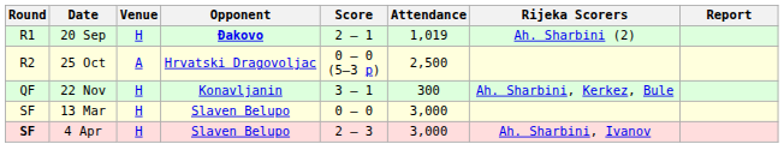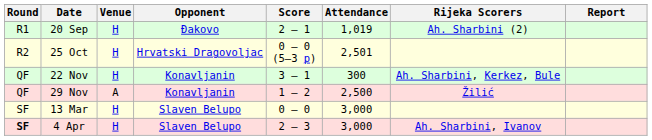 <table class="wikitable sortable" style="text-align: center; font-size:95%;">
 <tr>
 <th width="30">Round</th>
 <th width="60">Date</th>
 <th width="20">Venue</th>
 <th width="150">Opponent</th>
 <th width="60">Score</th>
 <th width="40">Attendance</th>
 <th width="200">Rijeka Scorers</th>
 <th width="90" class="unsortable">Report</th>
 </tr>
 <tr bgcolor="#ddffdd">
 <td>R1</td>
 <td>20 Sep</td>
 <td><a href='#'>H</a></td>
-<td><strong><a href='#'>Đakovo</a></strong></td>
+<td><a href='#'>Đakovo</a></td>
 <td>2 – 1</td>
 <td>1,019</td>
 <td><a href='#'>Ah. Sharbini</a> (2)</td>
 <td></td>
 </tr>
 <tr bgcolor="#ffffdd">
 <td>R2</td>
 <td>25 Oct</td>
-<td><a href='#'>A</a></td>
+<td><a href='#'>H</a></td>
 <td><a href='#'>Hrvatski Dragovoljac</a></td>
 <td>0 – 0 (5–3 <a href='#'>p</a>)</td>
-<td>2,500</td>
+<td>2,501</td>
 <td></td>
 <td></td>
 </tr>
 <tr bgcolor="#ddffdd">
 <td>QF</td>
 <td>22 Nov</td>
 <td><a href='#'>H</a></td>
 <td><a href='#'>Konavljanin</a></td>
 <td>3 – 1</td>
 <td>300</td>
 <td><a href='#'>Ah. Sharbini</a>, <a href='#'>Kerkez</a>, <a href='#'>Bule</a></td>
+<td></td>
+</tr>
+<tr bgcolor="#ffdddd">
+<td>QF</td>
+<td>29 Nov</td>
+<td>A</td>
+<td><a href='#'>Konavljanin</a></td>
+<td>1 – 2</td>
+<td>2,500</td>
+<td><a href='#'>Žilić</a></td>
 <td></td>
 </tr>
 <tr bgcolor="#ffffdd">
 <td>SF</td>
 <td>13 Mar</td>
 <td><a href='#'>H</a></td>
 <td><a href='#'>Slaven Belupo</a></td>
 <td>0 – 0</td>
 <td>3,000</td>
 <td></td>
 <td></td>
 </tr>
 <tr bgcolor="#ffdddd">
 <td><strong>SF</strong></td>
 <td>4 Apr</td>
 <td><a href='#'>H</a></td>
 <td><a href='#'>Slaven Belupo</a></td>
 <td>2 – 3</td>
 <td>3,000</td>
 <td><a href='#'>Ah. Sharbini</a>, <a href='#'>Ivanov</a></td>
 <td></td>
 </tr>
 </table>
